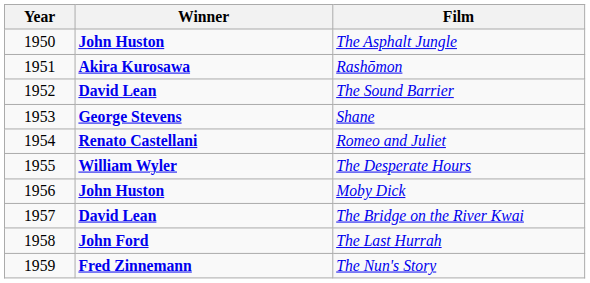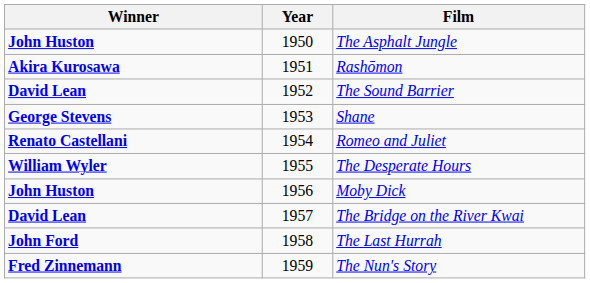 <table class="wikitable" width="95%" cellpadding="5">
 <tr>
+<th width="450"><strong>Winner</strong></th>
 <th width="100"><strong>Year</strong></th>
-<th width="450"><strong>Winner</strong></th>
 <th width="450"><strong>Film</strong></th>
 </tr>
 <tr>
+<td><strong><a href='#'>John Huston</a></strong></td>
 <td style="text-align:center;">1950</td>
-<td><strong><a href='#'>John Huston</a></strong></td>
 <td><em><a href='#'>The Asphalt Jungle</a></em></td>
 </tr>
 <tr>
+<td><strong><a href='#'>Akira Kurosawa</a></strong></td>
 <td style="text-align:center;">1951</td>
-<td><strong><a href='#'>Akira Kurosawa</a></strong></td>
 <td><em><a href='#'>Rashōmon</a></em></td>
 </tr>
 <tr>
+<td><strong><a href='#'>David Lean</a></strong></td>
 <td style="text-align:center;">1952</td>
-<td><strong><a href='#'>David Lean</a></strong></td>
 <td><em><a href='#'>The Sound Barrier</a></em></td>
 </tr>
 <tr>
+<td><strong><a href='#'>George Stevens</a></strong></td>
 <td style="text-align:center;">1953</td>
-<td><strong><a href='#'>George Stevens</a></strong></td>
 <td><em><a href='#'>Shane</a></em></td>
 </tr>
 <tr>
+<td><strong><a href='#'>Renato Castellani</a></strong></td>
 <td style="text-align:center;">1954</td>
-<td><strong><a href='#'>Renato Castellani</a></strong></td>
 <td><em><a href='#'>Romeo and Juliet</a></em></td>
 </tr>
 <tr>
+<td><strong><a href='#'>William Wyler</a></strong></td>
 <td style="text-align:center;">1955</td>
-<td><strong><a href='#'>William Wyler</a></strong></td>
 <td><em><a href='#'>The Desperate Hours</a></em></td>
 </tr>
 <tr>
+<td><strong><a href='#'>John Huston</a></strong></td>
 <td style="text-align:center;">1956</td>
-<td><strong><a href='#'>John Huston</a></strong></td>
 <td><em><a href='#'>Moby Dick</a></em></td>
 </tr>
 <tr>
+<td><strong><a href='#'>David Lean</a></strong></td>
 <td style="text-align:center;">1957</td>
-<td><strong><a href='#'>David Lean</a></strong></td>
 <td><em><a href='#'>The Bridge on the River Kwai</a></em></td>
 </tr>
 <tr>
+<td><strong><a href='#'>John Ford</a></strong></td>
 <td style="text-align:center;">1958</td>
-<td><strong><a href='#'>John Ford</a></strong></td>
 <td><em><a href='#'>The Last Hurrah</a></em></td>
 </tr>
 <tr>
+<td><strong><a href='#'>Fred Zinnemann</a></strong></td>
 <td style="text-align:center;">1959</td>
-<td><strong><a href='#'>Fred Zinnemann</a></strong></td>
 <td><em><a href='#'>The Nun's Story</a></em></td>
 </tr>
 </table>
